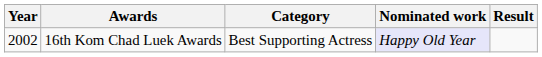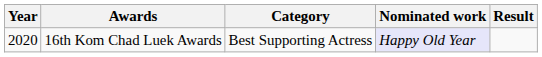 <table class="wikitable">
 <tr>
 <th>Year</th>
 <th>Awards</th>
 <th>Category</th>
 <th>Nominated work</th>
 <th>Result</th>
 </tr>
 <tr>
-<td>2002</td>
+<td>2020</td>
 <td>16th Kom Chad Luek Awards</td>
 <td>Best Supporting Actress</td>
 <td style="background: lavender;"><em>Happy Old Year</em></td>
 <td></td>
 </tr>
 </table>
